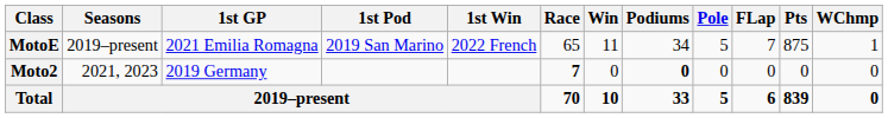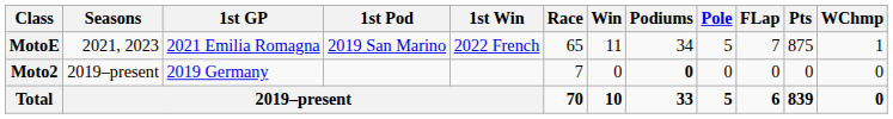 <table class="wikitable" style=text-align:right>
 <tr>
 <th>Class</th>
 <th>Seasons</th>
 <th>1st GP</th>
 <th>1st Pod</th>
 <th>1st Win</th>
 <th>Race</th>
 <th>Win</th>
 <th>Podiums</th>
 <th><a href='#'>Pole</a></th>
 <th>FLap</th>
 <th>Pts</th>
 <th>WChmp</th>
 </tr>
 <tr>
 <th>MotoE</th>
-<td>2019–present</td>
+<td>2021, 2023</td>
 <td align=left><a href='#'>2021 Emilia Romagna</a></td>
 <td align=left><a href='#'>2019 San Marino</a></td>
 <td align=left><a href='#'>2022 French</a></td>
 <td>65</td>
 <td>11</td>
 <td>34</td>
 <td>5</td>
 <td>7</td>
 <td>875</td>
 <td>1</td>
 </tr>
 <tr>
 <th>Moto2</th>
-<td>2021, 2023</td>
+<td>2019–present</td>
 <td align=left><a href='#'>2019 Germany</a></td>
 <td align=left></td>
 <td align=left></td>
-<td><strong>7</strong></td>
+<td>7</td>
 <td>0</td>
 <td><strong>0</strong></td>
 <td>0</td>
 <td>0</td>
 <td>0</td>
 <td>0</td>
 </tr>
 <tr>
 <th>Total</th>
 <th colspan=4>2019–present</th>
 <td><strong>70</strong></td>
 <td><strong>10</strong></td>
 <td><strong>33</strong></td>
 <td><strong>5</strong></td>
 <td><strong>6</strong></td>
 <td><strong>839</strong></td>
 <td><strong>0</strong></td>
 </tr>
 </table>
